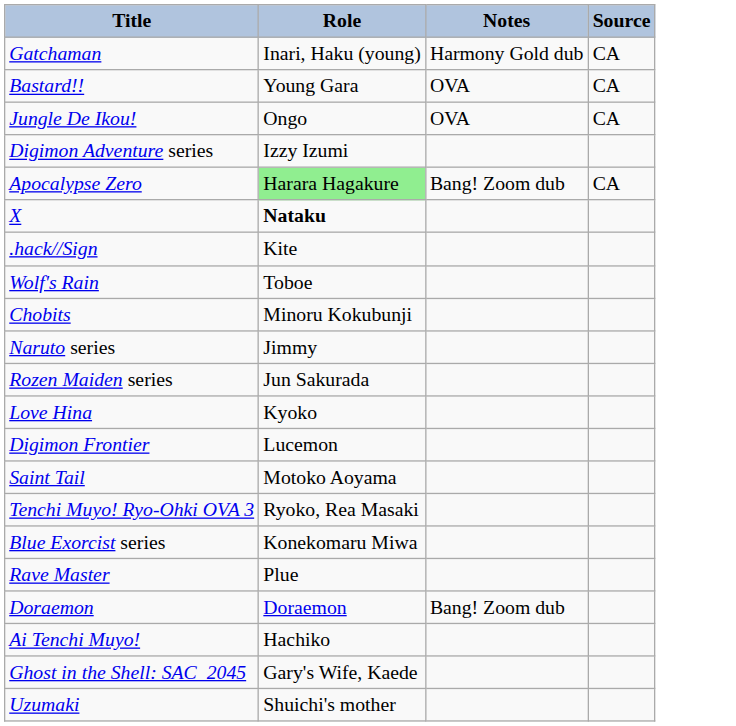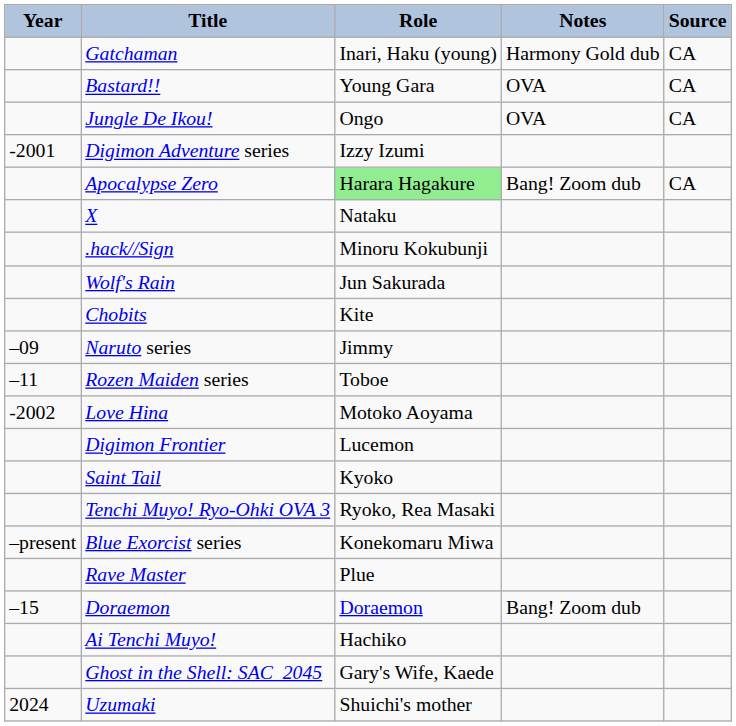 <table class="wikitable sortable plainrowheaders" style="width=95%; font-size: 95%;">
 <tr>
+<th style="background:#b0c4de;">Year </th>
 <th style="background:#b0c4de;">Title</th>
 <th style="background:#b0c4de;">Role </th>
 <th style="background:#b0c4de;" class="unsortable">Notes </th>
 <th style="background:#b0c4de;" class="unsortable">Source</th>
 </tr>
 <tr>
+<td></td>
 <td><em><a href='#'>Gatchaman</a></em></td>
 <td>Inari, Haku (young)</td>
 <td>Harmony Gold dub</td>
 <td>CA</td>
 </tr>
 <tr>
+<td></td>
 <td><em><a href='#'>Bastard!!</a></em></td>
 <td>Young Gara</td>
 <td>OVA</td>
 <td>CA</td>
 </tr>
 <tr>
+<td></td>
 <td><em><a href='#'>Jungle De Ikou!</a></em></td>
 <td>Ongo</td>
 <td>OVA</td>
 <td>CA</td>
 </tr>
 <tr>
+<td>-2001</td>
 <td><em><a href='#'>Digimon Adventure</a></em> series</td>
 <td>Izzy Izumi</td>
 <td></td>
 <td></td>
 </tr>
 <tr>
+<td></td>
 <td><em><a href='#'>Apocalypse Zero</a></em></td>
 <td style="background: lightgreen;">Harara Hagakure</td>
 <td>Bang! Zoom dub</td>
 <td>CA</td>
 </tr>
 <tr>
+<td></td>
 <td><em><a href='#'>X</a></em></td>
-<td><strong>Nataku</strong></td>
+<td>Nataku</td>
 <td></td>
 <td></td>
 </tr>
 <tr>
+<td></td>
 <td><em><a href='#'>.hack//Sign</a></em></td>
+<td>Minoru Kokubunji</td>
+<td></td>
+<td></td>
+</tr>
+<tr>
+<td></td>
+<td><em><a href='#'>Wolf's Rain</a></em></td>
+<td>Jun Sakurada</td>
+<td></td>
+<td></td>
+</tr>
+<tr>
+<td></td>
+<td><em><a href='#'>Chobits</a></em></td>
 <td>Kite</td>
 <td></td>
 <td></td>
 </tr>
 <tr>
-<td><em><a href='#'>Wolf's Rain</a></em></td>
-<td>Toboe</td>
-<td></td>
-<td></td>
-</tr>
-<tr>
-<td><em><a href='#'>Chobits</a></em></td>
-<td>Minoru Kokubunji</td>
-<td></td>
-<td></td>
-</tr>
-<tr>
+<td>–09</td>
 <td><em><a href='#'>Naruto</a></em> series</td>
 <td>Jimmy</td>
 <td></td>
 <td></td>
 </tr>
 <tr>
+<td>–11</td>
 <td><em><a href='#'>Rozen Maiden</a></em> series</td>
-<td>Jun Sakurada</td>
+<td>Toboe</td>
 <td></td>
 <td></td>
 </tr>
 <tr>
+<td>-2002</td>
 <td><em><a href='#'>Love Hina</a></em></td>
-<td>Kyoko</td>
+<td>Motoko Aoyama</td>
 <td></td>
 <td></td>
 </tr>
 <tr>
+<td></td>
 <td><em><a href='#'>Digimon Frontier</a></em></td>
 <td>Lucemon</td>
 <td></td>
 <td></td>
 </tr>
 <tr>
+<td></td>
 <td><em><a href='#'>Saint Tail</a></em></td>
-<td>Motoko Aoyama</td>
+<td>Kyoko</td>
 <td></td>
 <td></td>
 </tr>
 <tr>
+<td></td>
 <td><em><a href='#'>Tenchi Muyo! Ryo-Ohki OVA 3</a></em></td>
 <td>Ryoko, Rea Masaki</td>
 <td></td>
 <td></td>
 </tr>
 <tr>
+<td>–present</td>
 <td><em><a href='#'>Blue Exorcist</a></em> series</td>
 <td>Konekomaru Miwa</td>
 <td></td>
 <td></td>
 </tr>
 <tr>
+<td></td>
 <td><em><a href='#'>Rave Master</a></em></td>
 <td>Plue</td>
 <td></td>
 <td></td>
 </tr>
 <tr>
+<td>–15</td>
 <td><em><a href='#'>Doraemon</a></em></td>
 <td><a href='#'>Doraemon</a></td>
 <td>Bang! Zoom dub</td>
 <td></td>
 </tr>
 <tr>
+<td></td>
 <td><em><a href='#'>Ai Tenchi Muyo!</a></em></td>
 <td>Hachiko</td>
 <td></td>
 <td></td>
 </tr>
 <tr>
+<td></td>
 <td><em><a href='#'>Ghost in the Shell: SAC_2045</a></em></td>
 <td>Gary's Wife, Kaede</td>
 <td></td>
 <td></td>
 </tr>
 <tr>
+<td>2024</td>
 <td><em><a href='#'>Uzumaki</a></em></td>
 <td>Shuichi's mother</td>
 <td></td>
 <td></td>
 </tr>
 </table>
